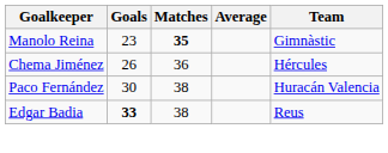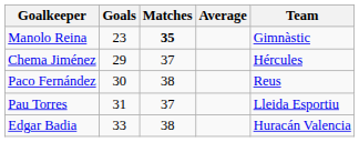 <table class="wikitable sortable">
 <tr>
 <th>Goalkeeper</th>
 <th>Goals</th>
 <th>Matches</th>
 <th>Average</th>
 <th>Team</th>
 </tr>
 <tr>
 <td> <a href='#'>Manolo Reina</a></td>
 <td align=center>23</td>
 <td align=center><strong>35</strong></td>
 <td align=center></td>
 <td><a href='#'>Gimnàstic</a></td>
 </tr>
 <tr>
 <td> <a href='#'>Chema Jiménez</a></td>
-<td align=center>26</td>
-<td align=center>36</td>
+<td align=center>29</td>
+<td align=center>37</td>
 <td align=center></td>
 <td><a href='#'>Hércules</a></td>
 </tr>
 <tr>
 <td> <a href='#'>Paco Fernández</a></td>
 <td align=center>30</td>
 <td align=center>38</td>
 <td align=center></td>
-<td><a href='#'>Huracán Valencia</a></td>
+<td><a href='#'>Reus</a></td>
+</tr>
+<tr>
+<td> <a href='#'>Pau Torres</a></td>
+<td align=center>31</td>
+<td align=center>37</td>
+<td align=center></td>
+<td><a href='#'>Lleida Esportiu</a></td>
 </tr>
 <tr>
 <td> <a href='#'>Edgar Badia</a></td>
-<td align=center><strong>33</strong></td>
+<td align=center>33</td>
 <td align=center>38</td>
 <td align=center></td>
-<td><a href='#'>Reus</a></td>
+<td><a href='#'>Huracán Valencia</a></td>
 </tr>
 </table>
